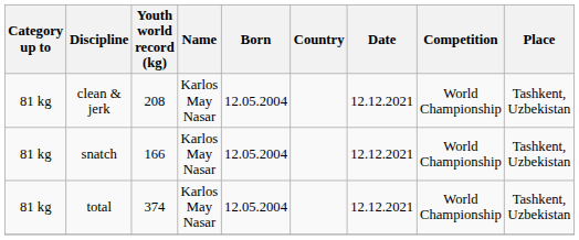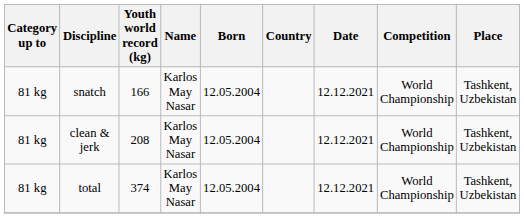 <table class="wikitable" style="text-align:center;">
 <tr>
 <th>Category up to</th>
 <th>Discipline</th>
 <th>Youth world record (kg)</th>
 <th>Name</th>
 <th>Born</th>
 <th>Country</th>
 <th>Date</th>
 <th>Competition</th>
 <th>Place</th>
 </tr>
 <tr>
 <td>81 kg</td>
-<td>clean & jerk</td>
-<td>208</td>
+<td>snatch</td>
+<td>166</td>
 <td>Karlos May Nasar</td>
 <td>12.05.2004</td>
 <td></td>
 <td>12.12.2021</td>
 <td>World Championship</td>
 <td>Tashkent, Uzbekistan</td>
 </tr>
 <tr>
 <td>81 kg</td>
-<td>snatch</td>
-<td>166</td>
+<td>clean & jerk</td>
+<td>208</td>
 <td>Karlos May Nasar</td>
 <td>12.05.2004</td>
 <td></td>
 <td>12.12.2021</td>
 <td>World Championship</td>
 <td>Tashkent, Uzbekistan</td>
 </tr>
 <tr>
 <td>81 kg</td>
 <td>total</td>
 <td>374</td>
 <td>Karlos May Nasar</td>
 <td>12.05.2004</td>
 <td></td>
 <td>12.12.2021</td>
 <td>World Championship</td>
 <td>Tashkent, Uzbekistan</td>
 </tr>
 <tr>
 </tr>
 </table>
